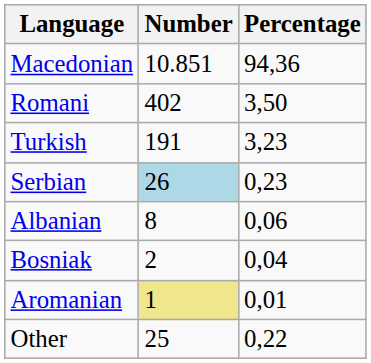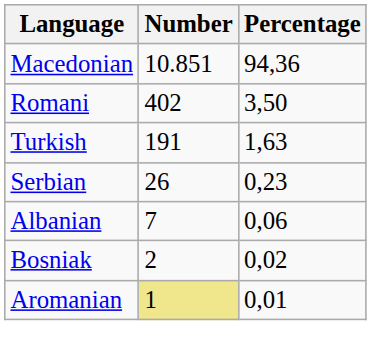 <table class="wikitable">
 <tr>
 <th>Language</th>
 <th>Number</th>
 <th>Percentage</th>
 </tr>
 <tr>
 <td><a href='#'>Macedonian</a></td>
 <td>10.851</td>
 <td>94,36</td>
 </tr>
 <tr>
 <td><a href='#'>Romani</a></td>
 <td>402</td>
 <td>3,50</td>
 </tr>
 <tr>
 <td><a href='#'>Turkish</a></td>
 <td>191</td>
-<td>3,23</td>
+<td>1,63</td>
 </tr>
 <tr>
 <td><a href='#'>Serbian</a></td>
-<td style="background: lightblue;">26</td>
+<td>26</td>
 <td>0,23</td>
 </tr>
 <tr>
 <td><a href='#'>Albanian</a></td>
-<td>8</td>
+<td>7</td>
 <td>0,06</td>
 </tr>
 <tr>
 <td><a href='#'>Bosniak</a></td>
 <td>2</td>
-<td>0,04</td>
+<td>0,02</td>
 </tr>
 <tr>
 <td><a href='#'>Aromanian</a></td>
 <td style="background: khaki;">1</td>
 <td>0,01</td>
 </tr>
-<tr>
-<td>Other</td>
-<td>25</td>
-<td>0,22</td>
-</tr>
 </table>
